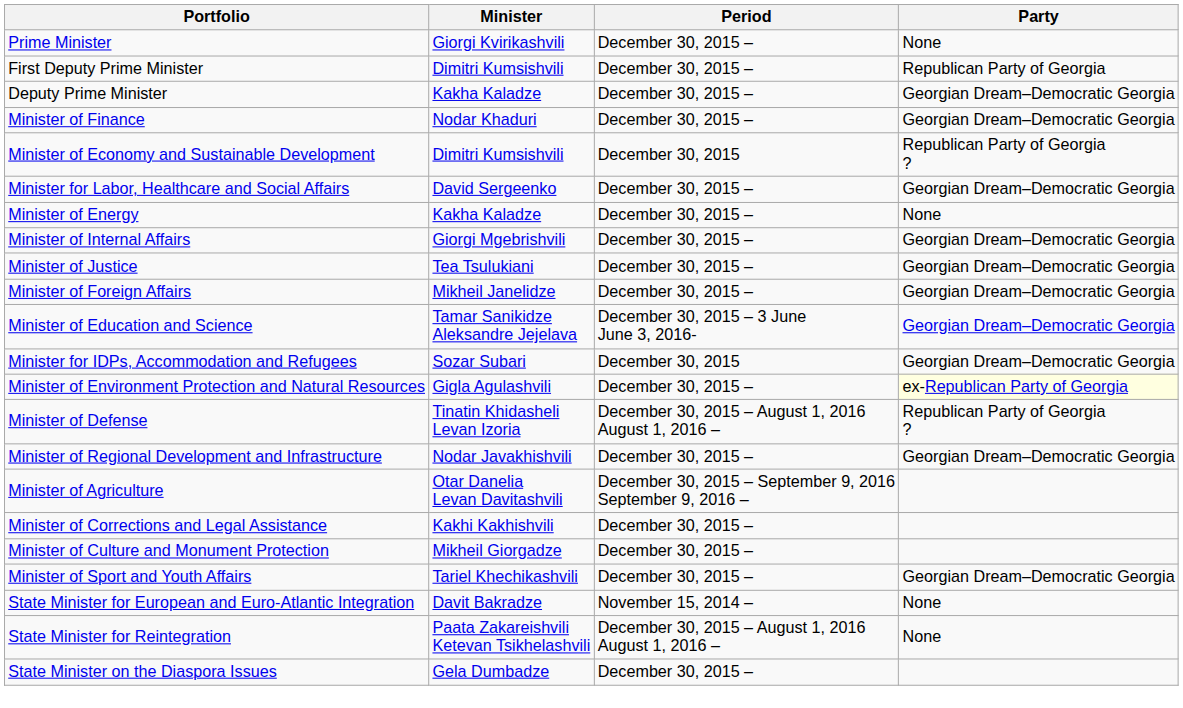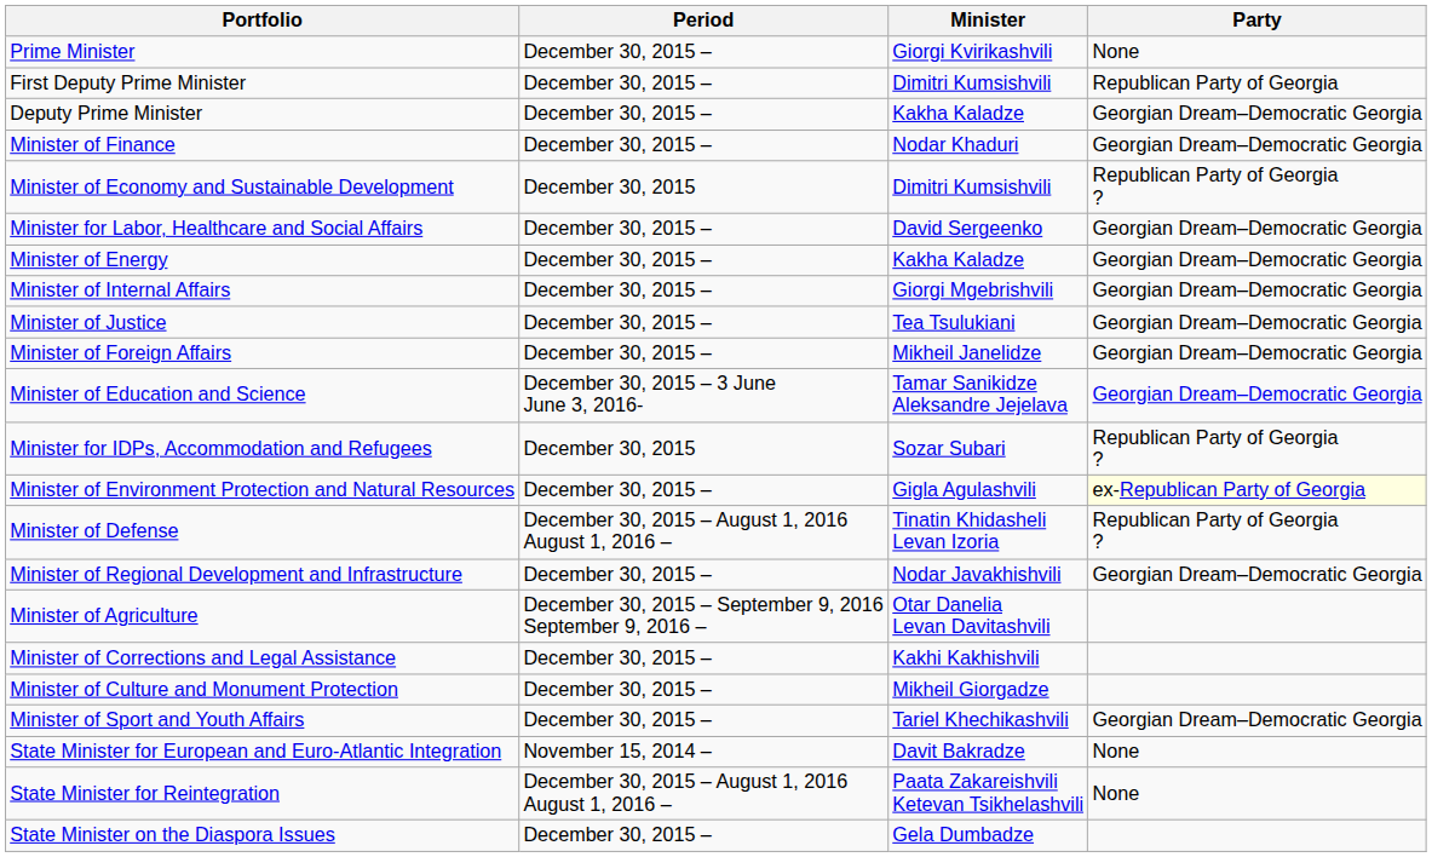 <table class=wikitable>
 <tr>
 <th>Portfolio</th>
+<th>Period</th>
 <th>Minister</th>
-<th>Period</th>
 <th>Party</th>
 </tr>
 <tr>
 <td><a href='#'>Prime Minister</a></td>
+<td>December 30, 2015 –</td>
 <td><a href='#'>Giorgi Kvirikashvili</a></td>
-<td>December 30, 2015 –</td>
 <td>None</td>
 </tr>
 <tr>
 <td>First Deputy Prime Minister</td>
+<td>December 30, 2015 –</td>
 <td><a href='#'>Dimitri Kumsishvili</a></td>
-<td>December 30, 2015 –</td>
 <td>Republican Party of Georgia<br></td>
 </tr>
 <tr>
 <td>Deputy Prime Minister</td>
+<td>December 30, 2015 –</td>
 <td><a href='#'>Kakha Kaladze</a></td>
-<td>December 30, 2015 –</td>
 <td>Georgian Dream–Democratic Georgia</td>
 </tr>
 <tr>
 <td><a href='#'>Minister of Finance</a></td>
+<td>December 30, 2015 –</td>
 <td><a href='#'>Nodar Khaduri</a></td>
-<td>December 30, 2015 –</td>
 <td>Georgian Dream–Democratic Georgia</td>
 </tr>
 <tr>
 <td><a href='#'>Minister of Economy and Sustainable Development</a></td>
+<td>December 30, 2015</td>
 <td><a href='#'>Dimitri Kumsishvili</a></td>
-<td>December 30, 2015</td>
 <td>Republican Party of Georgia<br>?</td>
 </tr>
 <tr>
 <td><a href='#'>Minister for Labor, Healthcare and Social Affairs</a></td>
+<td>December 30, 2015 –</td>
 <td><a href='#'>David Sergeenko</a></td>
-<td>December 30, 2015 –</td>
 <td>Georgian Dream–Democratic Georgia</td>
 </tr>
 <tr>
 <td><a href='#'>Minister of Energy</a></td>
+<td>December 30, 2015 –</td>
 <td><a href='#'>Kakha Kaladze</a></td>
-<td>December 30, 2015 –</td>
-<td>None</td>
+<td>Georgian Dream–Democratic Georgia</td>
 </tr>
 <tr>
 <td><a href='#'>Minister of Internal Affairs</a></td>
+<td>December 30, 2015 –</td>
 <td><a href='#'>Giorgi Mgebrishvili</a></td>
-<td>December 30, 2015 –</td>
 <td>Georgian Dream–Democratic Georgia</td>
 </tr>
 <tr>
 <td><a href='#'>Minister of Justice</a></td>
+<td>December 30, 2015 –</td>
 <td><a href='#'>Tea Tsulukiani</a></td>
-<td>December 30, 2015 –</td>
 <td>Georgian Dream–Democratic Georgia</td>
 </tr>
 <tr>
 <td><a href='#'>Minister of Foreign Affairs</a></td>
+<td>December 30, 2015 –</td>
 <td><a href='#'>Mikheil Janelidze</a></td>
-<td>December 30, 2015 –</td>
 <td>Georgian Dream–Democratic Georgia</td>
 </tr>
 <tr>
 <td><a href='#'>Minister of Education and Science</a></td>
+<td>December 30, 2015 – 3 June<br>June 3, 2016-</td>
 <td><a href='#'>Tamar Sanikidze</a><br><a href='#'>Aleksandre Jejelava</a></td>
-<td>December 30, 2015 – 3 June<br>June 3, 2016-</td>
 <td><a href='#'>Georgian Dream–Democratic Georgia</a></td>
 </tr>
 <tr>
 <td><a href='#'>Minister for IDPs, Accommodation and Refugees</a></td>
+<td>December 30, 2015</td>
 <td><a href='#'>Sozar Subari</a></td>
-<td>December 30, 2015</td>
-<td>Georgian Dream–Democratic Georgia</td>
+<td>Republican Party of Georgia<br>?</td>
 </tr>
 <tr>
 <td><a href='#'>Minister of Environment Protection and Natural Resources</a></td>
+<td>December 30, 2015 –</td>
 <td><a href='#'>Gigla Agulashvili</a></td>
-<td>December 30, 2015 –</td>
 <td style="background: lightyellow;">ex-<a href='#'>Republican Party of Georgia</a></td>
 </tr>
 <tr>
 <td><a href='#'>Minister of Defense</a></td>
+<td>December 30, 2015 – August 1, 2016<br>August 1, 2016 –</td>
 <td><a href='#'>Tinatin Khidasheli</a><br><a href='#'>Levan Izoria</a></td>
-<td>December 30, 2015 – August 1, 2016<br>August 1, 2016 –</td>
 <td>Republican Party of Georgia<br>?</td>
 </tr>
 <tr>
 <td><a href='#'>Minister of Regional Development and Infrastructure</a></td>
+<td>December 30, 2015 –</td>
 <td><a href='#'>Nodar Javakhishvili</a></td>
-<td>December 30, 2015 –</td>
 <td>Georgian Dream–Democratic Georgia</td>
 </tr>
 <tr>
 <td><a href='#'>Minister of Agriculture</a></td>
+<td>December 30, 2015 – September 9, 2016<br>September 9, 2016 –</td>
 <td><a href='#'>Otar Danelia</a><br><a href='#'>Levan Davitashvili</a></td>
-<td>December 30, 2015 – September 9, 2016<br>September 9, 2016 –</td>
 <td></td>
 </tr>
 <tr>
 <td><a href='#'>Minister of Corrections and Legal Assistance</a></td>
+<td>December 30, 2015 –</td>
 <td><a href='#'>Kakhi Kakhishvili</a></td>
-<td>December 30, 2015 –</td>
 <td></td>
 </tr>
 <tr>
 <td><a href='#'>Minister of Culture and Monument Protection</a></td>
+<td>December 30, 2015 –</td>
 <td><a href='#'>Mikheil Giorgadze</a></td>
-<td>December 30, 2015 –</td>
 <td></td>
 </tr>
 <tr>
 <td><a href='#'>Minister of Sport and Youth Affairs</a></td>
+<td>December 30, 2015 –</td>
 <td><a href='#'>Tariel Khechikashvili</a></td>
-<td>December 30, 2015 –</td>
 <td>Georgian Dream–Democratic Georgia</td>
 </tr>
 <tr>
 <td><a href='#'>State Minister for European and Euro-Atlantic Integration</a></td>
+<td>November 15, 2014 –</td>
 <td><a href='#'>Davit Bakradze</a></td>
-<td>November 15, 2014 –</td>
 <td>None</td>
 </tr>
 <tr>
 <td><a href='#'>State Minister for Reintegration</a></td>
+<td>December 30, 2015 – August 1, 2016<br>August 1, 2016 –</td>
 <td><a href='#'>Paata Zakareishvili</a><br><a href='#'>Ketevan Tsikhelashvili</a></td>
-<td>December 30, 2015 – August 1, 2016<br>August 1, 2016 –</td>
 <td>None</td>
 </tr>
 <tr>
 <td><a href='#'>State Minister on the Diaspora Issues</a></td>
+<td>December 30, 2015 –</td>
 <td><a href='#'>Gela Dumbadze</a></td>
-<td>December 30, 2015 –</td>
 <td></td>
 </tr>
 </table>
